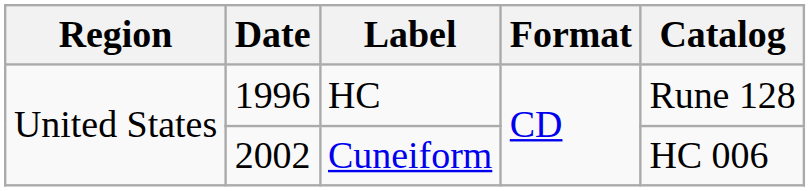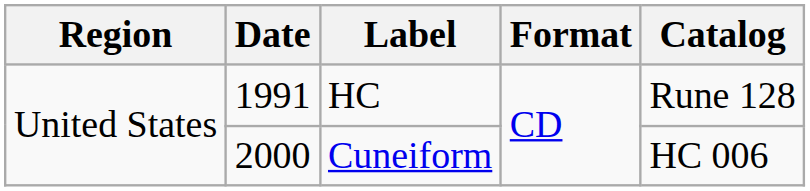 <table class="wikitable">
 <tr>
 <th>Region</th>
 <th>Date</th>
 <th>Label</th>
 <th>Format</th>
 <th>Catalog</th>
 </tr>
 <tr>
 <td rowspan="2">United States</td>
-<td>1996</td>
+<td>1991</td>
 <td>HC</td>
 <td rowspan="2"><a href='#'>CD</a></td>
 <td>Rune 128</td>
 </tr>
 <tr>
-<td>2002</td>
+<td>2000</td>
 <td><a href='#'>Cuneiform</a></td>
 <td>HC 006</td>
 </tr>
 </table>
